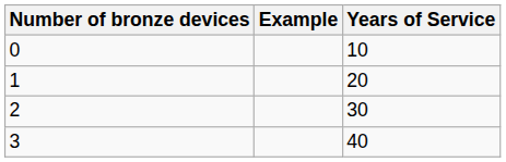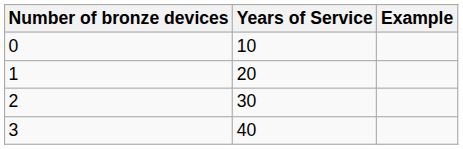 <table class="wikitable">
 <tr>
 <th>Number of bronze devices</th>
+<th>Years of Service</th>
 <th>Example</th>
-<th>Years of Service</th>
 </tr>
 <tr>
 <td>0</td>
+<td>10</td>
 <td></td>
-<td>10</td>
 </tr>
 <tr>
 <td>1 </td>
+<td>20</td>
 <td><span></span></td>
-<td>20</td>
 </tr>
 <tr>
 <td>2 </td>
+<td>30</td>
 <td><span></span><span></span></td>
-<td>30</td>
 </tr>
 <tr>
 <td>3 </td>
+<td>40</td>
 <td><span></span><span></span><span></span></td>
-<td>40</td>
 </tr>
 </table>
